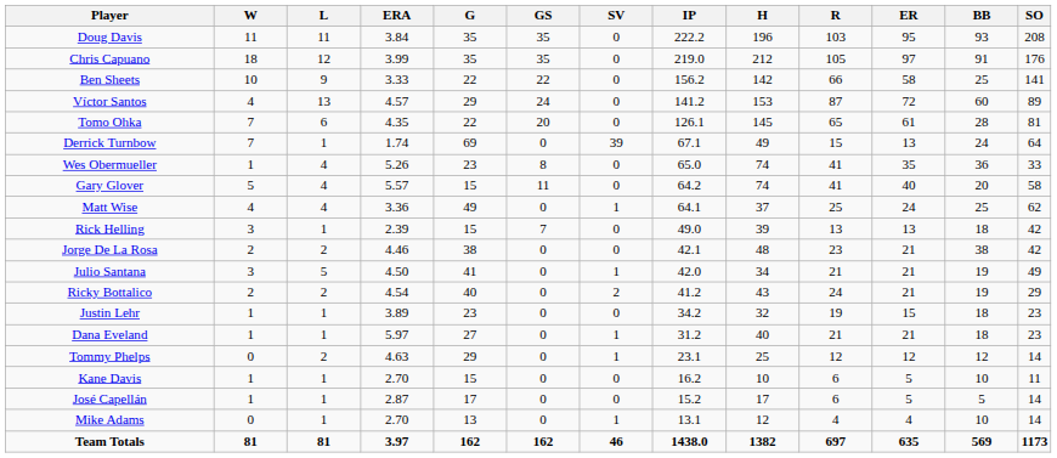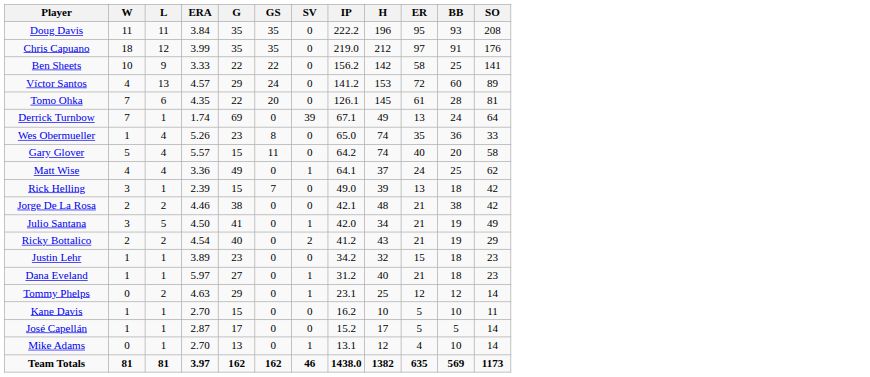 <table class=wikitable style="text-align:center">
 <tr>
 <th bgcolor="#DDDDFF" width="20%">Player</th>
 <th bgcolor="#DDDDFF" width="7%">W</th>
 <th bgcolor="#DDDDFF" width="7%">L</th>
 <th bgcolor="#DDDDFF" width="7%">ERA</th>
 <th bgcolor="#DDDDFF" width="7%">G</th>
 <th bgcolor="#DDDDFF" width="7%">GS</th>
 <th bgcolor="#DDDDFF" width="7%">SV</th>
 <th bgcolor="#DDDDFF" width="7%">IP</th>
 <th bgcolor="#DDDDFF" width="7%">H</th>
-<th bgcolor="#DDDDFF" width="7%">R</th>
 <th bgcolor="#DDDDFF" width="7%">ER</th>
 <th bgcolor="#DDDDFF" width="7%">BB</th>
 <th bgcolor="#DDDDFF" width="7%">SO</th>
 </tr>
 <tr>
 <td><a href='#'>Doug Davis</a></td>
 <td>11</td>
 <td>11</td>
 <td>3.84</td>
 <td>35</td>
 <td>35</td>
 <td>0</td>
 <td>222.2</td>
 <td>196</td>
-<td>103</td>
 <td>95</td>
 <td>93</td>
 <td>208</td>
 </tr>
 <tr>
 <td><a href='#'>Chris Capuano</a></td>
 <td>18</td>
 <td>12</td>
 <td>3.99</td>
 <td>35</td>
 <td>35</td>
 <td>0</td>
 <td>219.0</td>
 <td>212</td>
-<td>105</td>
 <td>97</td>
 <td>91</td>
 <td>176</td>
 </tr>
 <tr>
 <td><a href='#'>Ben Sheets</a></td>
 <td>10</td>
 <td>9</td>
 <td>3.33</td>
 <td>22</td>
 <td>22</td>
 <td>0</td>
 <td>156.2</td>
 <td>142</td>
-<td>66</td>
 <td>58</td>
 <td>25</td>
 <td>141</td>
 </tr>
 <tr>
 <td><a href='#'>Víctor Santos</a></td>
 <td>4</td>
 <td>13</td>
 <td>4.57</td>
 <td>29</td>
 <td>24</td>
 <td>0</td>
 <td>141.2</td>
 <td>153</td>
-<td>87</td>
 <td>72</td>
 <td>60</td>
 <td>89</td>
 </tr>
 <tr>
 <td><a href='#'>Tomo Ohka</a></td>
 <td>7</td>
 <td>6</td>
 <td>4.35</td>
 <td>22</td>
 <td>20</td>
 <td>0</td>
 <td>126.1</td>
 <td>145</td>
-<td>65</td>
 <td>61</td>
 <td>28</td>
 <td>81</td>
 </tr>
 <tr>
 <td><a href='#'>Derrick Turnbow</a></td>
 <td>7</td>
 <td>1</td>
 <td>1.74</td>
 <td>69</td>
 <td>0</td>
 <td>39</td>
 <td>67.1</td>
 <td>49</td>
-<td>15</td>
 <td>13</td>
 <td>24</td>
 <td>64</td>
 </tr>
 <tr>
 <td><a href='#'>Wes Obermueller</a></td>
 <td>1</td>
 <td>4</td>
 <td>5.26</td>
 <td>23</td>
 <td>8</td>
 <td>0</td>
 <td>65.0</td>
 <td>74</td>
-<td>41</td>
 <td>35</td>
 <td>36</td>
 <td>33</td>
 </tr>
 <tr>
 <td><a href='#'>Gary Glover</a></td>
 <td>5</td>
 <td>4</td>
 <td>5.57</td>
 <td>15</td>
 <td>11</td>
 <td>0</td>
 <td>64.2</td>
 <td>74</td>
-<td>41</td>
 <td>40</td>
 <td>20</td>
 <td>58</td>
 </tr>
 <tr>
 <td><a href='#'>Matt Wise</a></td>
 <td>4</td>
 <td>4</td>
 <td>3.36</td>
 <td>49</td>
 <td>0</td>
 <td>1</td>
 <td>64.1</td>
 <td>37</td>
-<td>25</td>
 <td>24</td>
 <td>25</td>
 <td>62</td>
 </tr>
 <tr>
 <td><a href='#'>Rick Helling</a></td>
 <td>3</td>
 <td>1</td>
 <td>2.39</td>
 <td>15</td>
 <td>7</td>
 <td>0</td>
 <td>49.0</td>
 <td>39</td>
 <td>13</td>
-<td>13</td>
 <td>18</td>
 <td>42</td>
 </tr>
 <tr>
 <td><a href='#'>Jorge De La Rosa</a></td>
 <td>2</td>
 <td>2</td>
 <td>4.46</td>
 <td>38</td>
 <td>0</td>
 <td>0</td>
 <td>42.1</td>
 <td>48</td>
-<td>23</td>
 <td>21</td>
 <td>38</td>
 <td>42</td>
 </tr>
 <tr>
 <td><a href='#'>Julio Santana</a></td>
 <td>3</td>
 <td>5</td>
 <td>4.50</td>
 <td>41</td>
 <td>0</td>
 <td>1</td>
 <td>42.0</td>
 <td>34</td>
 <td>21</td>
-<td>21</td>
 <td>19</td>
 <td>49</td>
 </tr>
 <tr>
 <td><a href='#'>Ricky Bottalico</a></td>
 <td>2</td>
 <td>2</td>
 <td>4.54</td>
 <td>40</td>
 <td>0</td>
 <td>2</td>
 <td>41.2</td>
 <td>43</td>
-<td>24</td>
 <td>21</td>
 <td>19</td>
 <td>29</td>
 </tr>
 <tr>
 <td><a href='#'>Justin Lehr</a></td>
 <td>1</td>
 <td>1</td>
 <td>3.89</td>
 <td>23</td>
 <td>0</td>
 <td>0</td>
 <td>34.2</td>
 <td>32</td>
-<td>19</td>
 <td>15</td>
 <td>18</td>
 <td>23</td>
 </tr>
 <tr>
 <td><a href='#'>Dana Eveland</a></td>
 <td>1</td>
 <td>1</td>
 <td>5.97</td>
 <td>27</td>
 <td>0</td>
 <td>1</td>
 <td>31.2</td>
 <td>40</td>
-<td>21</td>
 <td>21</td>
 <td>18</td>
 <td>23</td>
 </tr>
 <tr>
 <td><a href='#'>Tommy Phelps</a></td>
 <td>0</td>
 <td>2</td>
 <td>4.63</td>
 <td>29</td>
 <td>0</td>
 <td>1</td>
 <td>23.1</td>
 <td>25</td>
 <td>12</td>
 <td>12</td>
-<td>12</td>
 <td>14</td>
 </tr>
 <tr>
 <td><a href='#'>Kane Davis</a></td>
 <td>1</td>
 <td>1</td>
 <td>2.70</td>
 <td>15</td>
 <td>0</td>
 <td>0</td>
 <td>16.2</td>
 <td>10</td>
-<td>6</td>
 <td>5</td>
 <td>10</td>
 <td>11</td>
 </tr>
 <tr>
 <td><a href='#'>José Capellán</a></td>
 <td>1</td>
 <td>1</td>
 <td>2.87</td>
 <td>17</td>
 <td>0</td>
 <td>0</td>
 <td>15.2</td>
 <td>17</td>
-<td>6</td>
 <td>5</td>
 <td>5</td>
 <td>14</td>
 </tr>
 <tr>
 <td><a href='#'>Mike Adams</a></td>
 <td>0</td>
 <td>1</td>
 <td>2.70</td>
 <td>13</td>
 <td>0</td>
 <td>1</td>
 <td>13.1</td>
 <td>12</td>
 <td>4</td>
-<td>4</td>
 <td>10</td>
 <td>14</td>
 </tr>
 <tr>
 <td><strong>Team Totals</strong></td>
 <td><strong>81</strong></td>
 <td><strong>81</strong></td>
 <td><strong>3.97</strong></td>
 <td><strong>162</strong></td>
 <td><strong>162</strong></td>
 <td><strong>46</strong></td>
 <td><strong>1438.0</strong></td>
 <td><strong>1382</strong></td>
-<td><strong>697</strong></td>
 <td><strong>635</strong></td>
 <td><strong>569</strong></td>
 <td><strong>1173</strong></td>
 </tr>
 </table>
